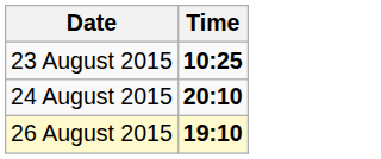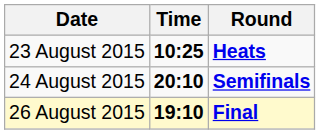 <table class="wikitable">
 <tr>
 <th>Date</th>
 <th>Time</th>
+<th>Round</th>
 </tr>
 <tr>
 <td>23 August 2015</td>
 <td><strong>10:25</strong></td>
+<td><strong><a href='#'>Heats</a></strong></td>
 </tr>
 <tr>
 <td>24 August 2015</td>
 <td><strong>20:10</strong></td>
+<td><strong><a href='#'>Semifinals</a></strong></td>
 </tr>
 <tr style=background:lemonchiffon>
 <td>26 August 2015</td>
 <td><strong>19:10</strong></td>
+<td><strong><a href='#'>Final</a></strong></td>
 </tr>
 </table>
